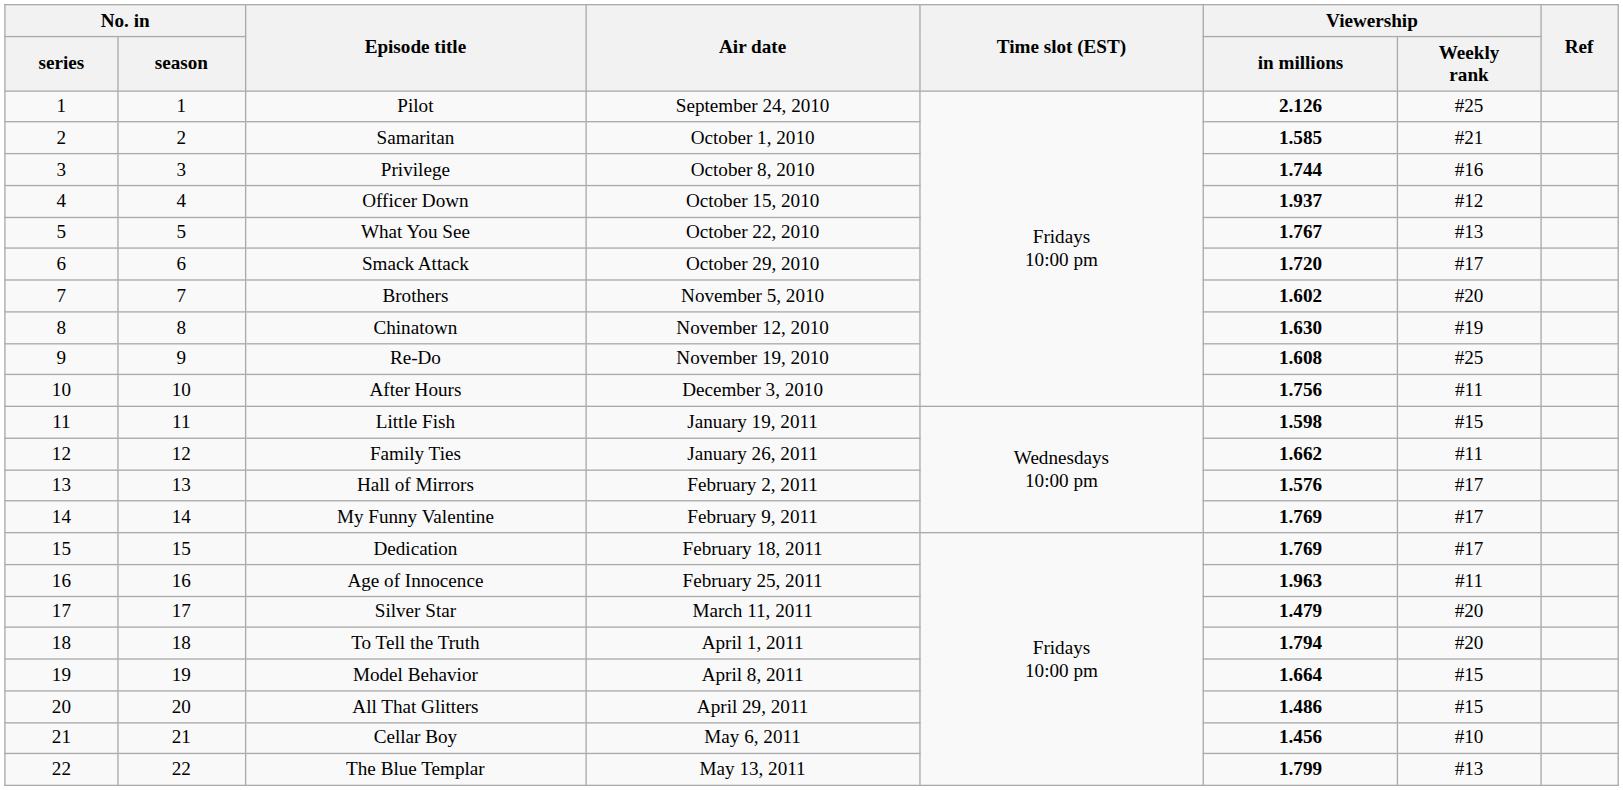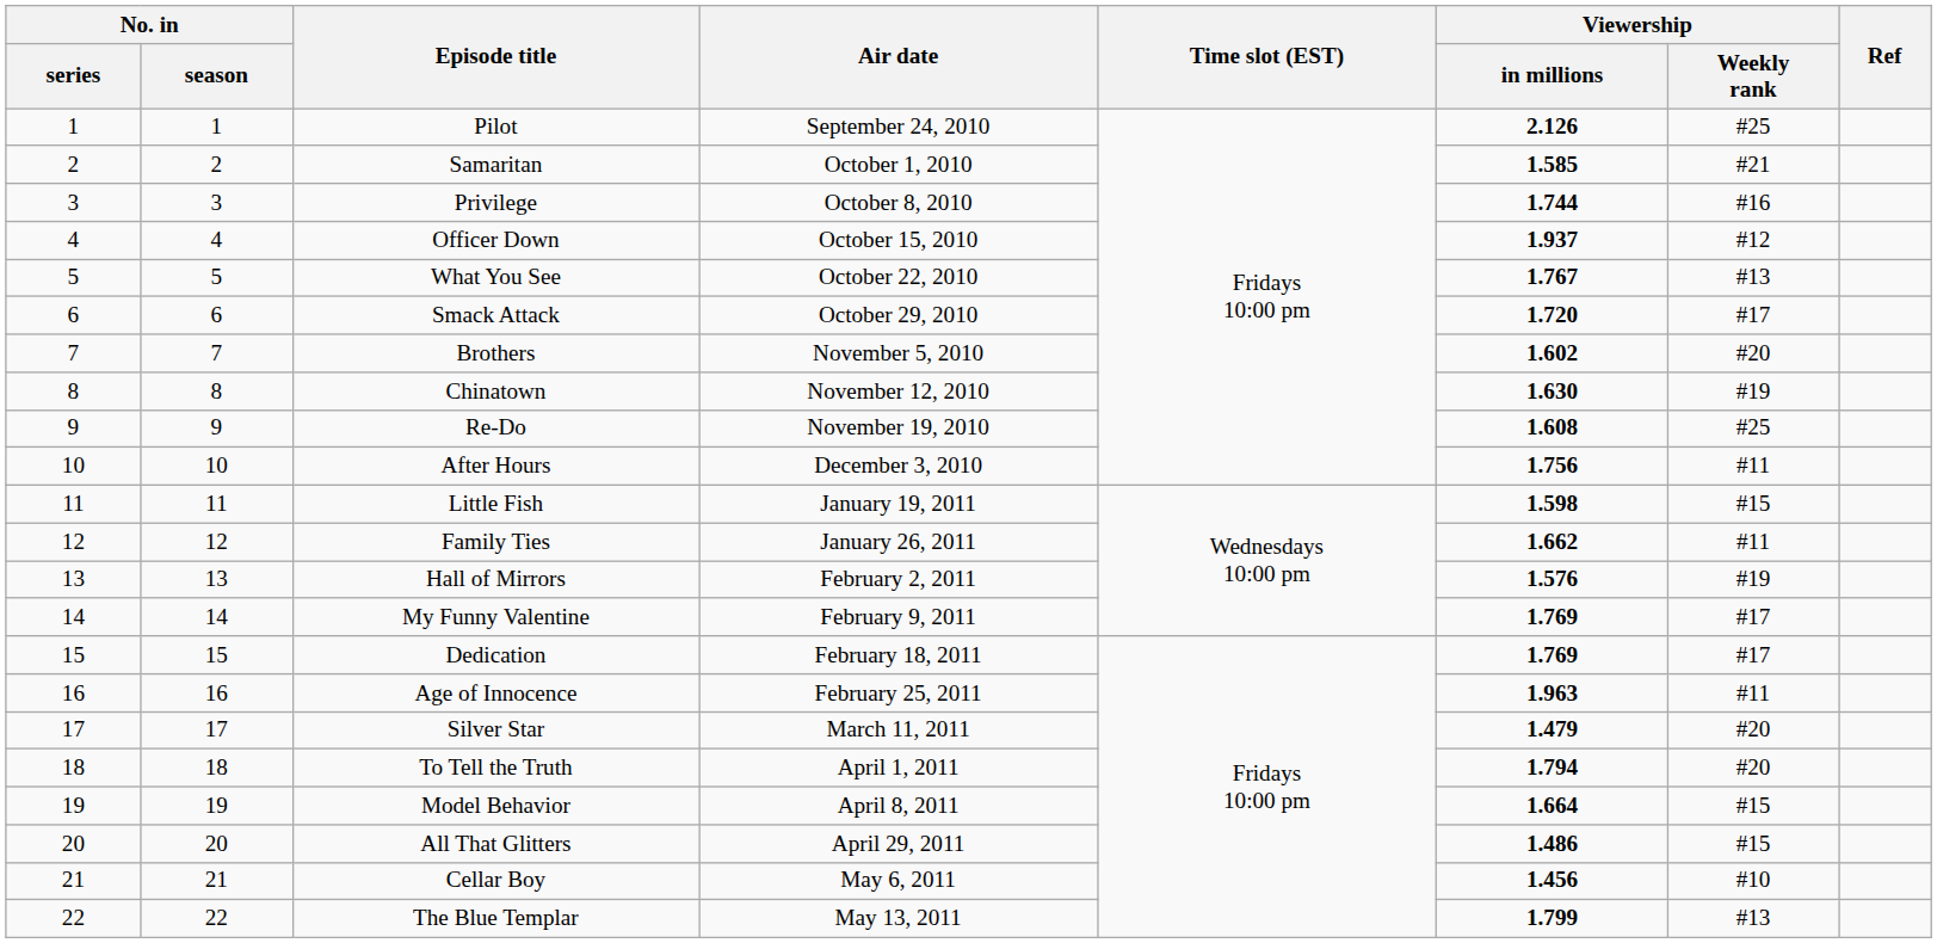 <table class="wikitable" style="font-size:90%; text-align:center; width: 96%; margin-left: auto; margin-right: auto;">
 <tr>
 <th colspan="2">No. in</th>
 <th rowspan="2">Episode title</th>
 <th rowspan="2">Air date</th>
 <th rowspan="2">Time slot (EST)</th>
 <th colspan="2">Viewership</th>
 <th rowspan="2">Ref</th>
 </tr>
 <tr>
 <th>series</th>
 <th>season</th>
 <th>in millions</th>
 <th>Weekly <br>rank</th>
 </tr>
 <tr>
 <td style="text-align:center">1</td>
 <td style="text-align:center">1</td>
 <td>Pilot</td>
 <td>September 24, 2010</td>
 <td rowspan=10>Fridays<br> 10:00 pm</td>
 <td><strong>2.126</strong></td>
 <td>#25</td>
 <td></td>
 </tr>
 <tr>
 <td>2</td>
 <td>2</td>
 <td>Samaritan</td>
 <td>October 1, 2010</td>
 <td><strong>1.585</strong></td>
 <td>#21</td>
 <td></td>
 </tr>
 <tr>
 <td>3</td>
 <td>3</td>
 <td>Privilege</td>
 <td>October 8, 2010</td>
 <td><strong>1.744</strong></td>
 <td>#16</td>
 <td></td>
 </tr>
 <tr>
 <td>4</td>
 <td>4</td>
 <td>Officer Down</td>
 <td>October 15, 2010</td>
 <td><strong>1.937</strong></td>
 <td>#12</td>
 <td></td>
 </tr>
 <tr>
 <td>5</td>
 <td>5</td>
 <td>What You See</td>
 <td>October 22, 2010</td>
 <td><strong>1.767</strong></td>
 <td>#13</td>
 <td></td>
 </tr>
 <tr>
 <td>6</td>
 <td>6</td>
 <td>Smack Attack</td>
 <td>October 29, 2010</td>
 <td><strong>1.720</strong></td>
 <td>#17</td>
 <td></td>
 </tr>
 <tr>
 <td>7</td>
 <td>7</td>
 <td>Brothers</td>
 <td>November 5, 2010</td>
 <td><strong>1.602</strong></td>
 <td>#20</td>
 <td></td>
 </tr>
 <tr>
 <td>8</td>
 <td>8</td>
 <td>Chinatown</td>
 <td>November 12, 2010</td>
 <td><strong>1.630</strong></td>
 <td>#19</td>
 <td></td>
 </tr>
 <tr>
 <td>9</td>
 <td>9</td>
 <td>Re-Do</td>
 <td>November 19, 2010</td>
 <td><strong>1.608</strong></td>
 <td>#25</td>
 <td></td>
 </tr>
 <tr>
 <td>10</td>
 <td>10</td>
 <td>After Hours</td>
 <td>December 3, 2010</td>
 <td><strong>1.756</strong></td>
 <td>#11</td>
 <td></td>
 </tr>
 <tr>
 <td style="text-align:center">11</td>
 <td style="text-align:center">11</td>
 <td>Little Fish</td>
 <td>January 19, 2011</td>
 <td rowspan=4>Wednesdays<br> 10:00 pm</td>
 <td><strong>1.598</strong></td>
 <td>#15</td>
 <td></td>
 </tr>
 <tr>
 <td>12</td>
 <td>12</td>
 <td>Family Ties</td>
 <td>January 26, 2011</td>
 <td><strong>1.662</strong></td>
 <td>#11</td>
 <td></td>
 </tr>
 <tr>
 <td>13</td>
 <td>13</td>
 <td>Hall of Mirrors</td>
 <td>February 2, 2011</td>
 <td><strong>1.576</strong></td>
-<td>#17</td>
+<td>#19</td>
 <td></td>
 </tr>
 <tr>
 <td>14</td>
 <td>14</td>
 <td>My Funny Valentine</td>
 <td>February 9, 2011</td>
 <td><strong>1.769</strong></td>
 <td>#17</td>
 <td></td>
 </tr>
 <tr>
 <td style="text-align:center">15</td>
 <td style="text-align:center">15</td>
 <td>Dedication</td>
 <td>February 18, 2011</td>
 <td rowspan=8>Fridays<br> 10:00 pm</td>
 <td><strong>1.769</strong></td>
 <td>#17</td>
 <td></td>
 </tr>
 <tr>
 <td>16</td>
 <td>16</td>
 <td>Age of Innocence</td>
 <td>February 25, 2011</td>
 <td><strong>1.963</strong></td>
 <td>#11</td>
 <td></td>
 </tr>
 <tr>
 <td>17</td>
 <td>17</td>
 <td>Silver Star</td>
 <td>March 11, 2011</td>
 <td><strong>1.479</strong></td>
 <td>#20</td>
 <td></td>
 </tr>
 <tr>
 <td>18</td>
 <td>18</td>
 <td>To Tell the Truth</td>
 <td>April 1, 2011</td>
 <td><strong>1.794</strong></td>
 <td>#20</td>
 <td></td>
 </tr>
 <tr>
 <td>19</td>
 <td>19</td>
 <td>Model Behavior</td>
 <td>April 8, 2011</td>
 <td><strong>1.664</strong></td>
 <td>#15</td>
 <td></td>
 </tr>
 <tr>
 <td>20</td>
 <td>20</td>
 <td>All That Glitters</td>
 <td>April 29, 2011</td>
 <td><strong>1.486</strong></td>
 <td>#15</td>
 <td></td>
 </tr>
 <tr>
 <td>21</td>
 <td>21</td>
 <td>Cellar Boy</td>
 <td>May 6, 2011</td>
 <td><strong>1.456</strong></td>
 <td>#10</td>
 <td></td>
 </tr>
 <tr>
 <td>22</td>
 <td>22</td>
 <td>The Blue Templar</td>
 <td>May 13, 2011</td>
 <td><strong>1.799</strong></td>
 <td>#13</td>
 <td></td>
 </tr>
 </table>
